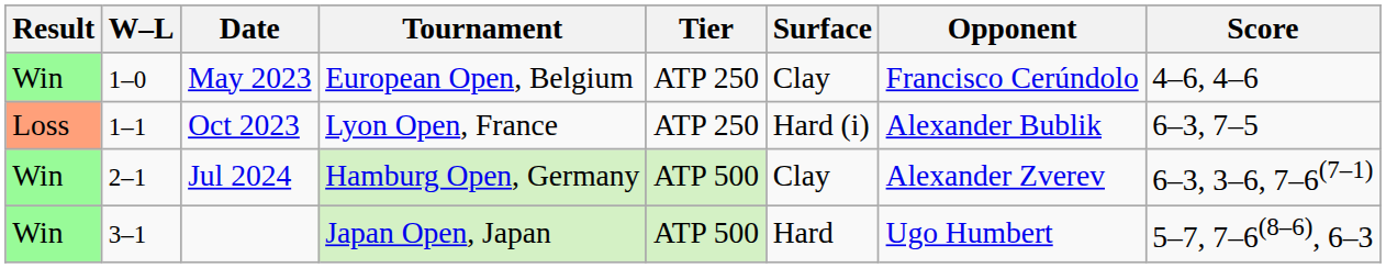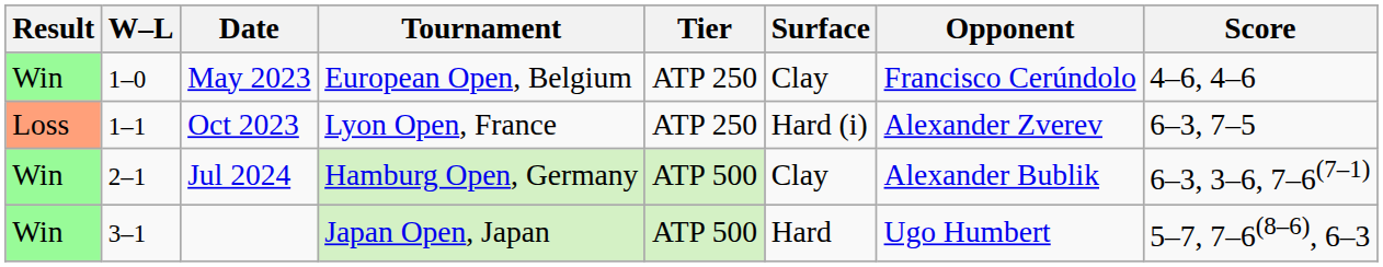 <table class="sortable wikitable">
 <tr>
 <th>Result</th>
 <th class="unsortable">W–L</th>
 <th>Date</th>
 <th>Tournament</th>
 <th>Tier</th>
 <th>Surface</th>
 <th>Opponent</th>
 <th class="unsortable">Score</th>
 </tr>
 <tr>
 <td bgcolor=98fb98>Win</td>
 <td><small>1–0</small></td>
 <td><a href='#'>May 2023</a></td>
 <td><a href='#'>European Open</a>, Belgium</td>
 <td>ATP 250</td>
 <td>Clay</td>
 <td> <a href='#'>Francisco Cerúndolo</a></td>
 <td>4–6, 4–6</td>
 </tr>
 <tr>
 <td bgcolor=ffa07a>Loss</td>
 <td><small>1–1</small></td>
 <td><a href='#'>Oct 2023</a></td>
 <td><a href='#'>Lyon Open</a>, France</td>
 <td>ATP 250</td>
 <td>Hard (i)</td>
-<td> <a href='#'>Alexander Bublik</a></td>
+<td> <a href='#'>Alexander Zverev</a></td>
 <td>6–3, 7–5</td>
 </tr>
 <tr>
 <td bgcolor=98fb98>Win</td>
 <td><small>2–1</small></td>
 <td><a href='#'>Jul 2024</a></td>
 <td style=background:#d4f1c5><a href='#'>Hamburg Open</a>, Germany</td>
 <td style=background:#d4f1c5>ATP 500</td>
 <td>Clay</td>
-<td> <a href='#'>Alexander Zverev</a></td>
+<td> <a href='#'>Alexander Bublik</a></td>
 <td>6–3, 3–6, 7–6<sup>(7–1)</sup></td>
 </tr>
 <tr>
 <td bgcolor=98fb98>Win</td>
 <td><small>3–1</small></td>
 <td><a href='#'></a></td>
 <td bgcolor=d4f1c5><a href='#'>Japan Open</a>, Japan</td>
 <td bgcolor=d4f1c5>ATP 500</td>
 <td>Hard</td>
 <td> <a href='#'>Ugo Humbert</a></td>
 <td>5–7, 7–6<sup>(8–6)</sup>, 6–3</td>
 </tr>
 </table>
